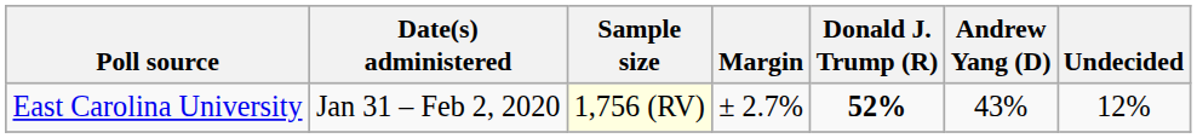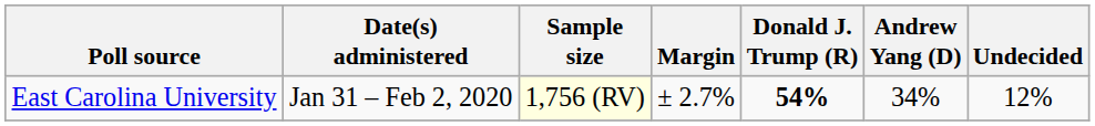 <table class="wikitable" style="font-size:90%;text-align:center;">
 <tr valign=bottom style="font-size:90%;">
 <th>Poll source</th>
 <th>Date(s)<br>administered</th>
 <th>Sample<br>size</th>
 <th>Margin<br></th>
 <th>Donald J.<br>Trump (R)</th>
 <th>Andrew<br>Yang (D)</th>
 <th>Undecided</th>
 </tr>
 <tr>
 <td style="text-align:left;"><a href='#'>East Carolina University</a></td>
 <td>Jan 31 – Feb 2, 2020</td>
 <td style="background: lightyellow;">1,756 (RV)</td>
 <td>± 2.7%</td>
-<td><strong>52%</strong></td>
-<td>43%</td>
+<td><strong>54%</strong></td>
+<td>34%</td>
 <td>12%</td>
 </tr>
 </table>
